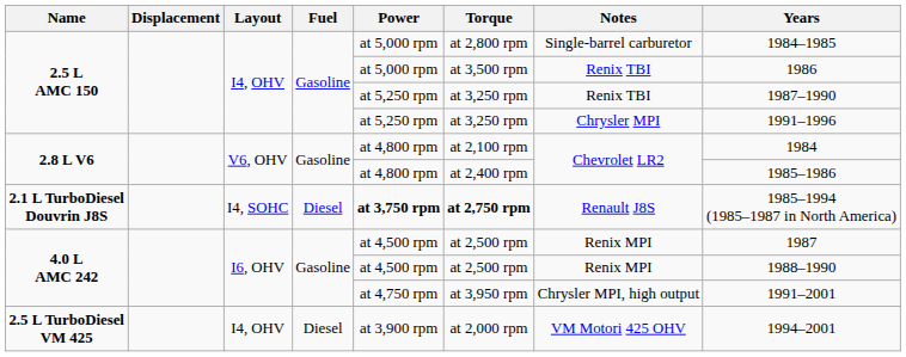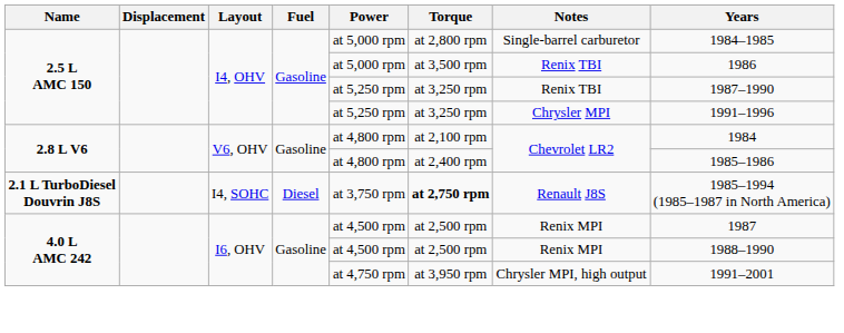 <table class="wikitable sortable" style="text-align:center; font-size:88%;">
 <tr style="background:#dcdcdc; text-align:center; vertical-align:middle;">
 <th>Name</th>
 <th>Displacement</th>
 <th>Layout</th>
 <th>Fuel</th>
 <th>Power</th>
 <th>Torque</th>
 <th>Notes</th>
 <th>Years</th>
 </tr>
 <tr>
 <td rowspan=4><strong>2.5 L<br>AMC 150</strong></td>
 <td rowspan=4></td>
 <td rowspan=4><a href='#'>I4</a>, <a href='#'>OHV</a></td>
 <td rowspan=4><a href='#'>Gasoline</a></td>
 <td> at 5,000 rpm</td>
 <td> at 2,800 rpm</td>
 <td>Single-barrel carburetor</td>
 <td>1984–1985</td>
 </tr>
 <tr>
 <td> at 5,000 rpm</td>
 <td> at 3,500 rpm</td>
 <td><a href='#'>Renix</a> <a href='#'>TBI</a></td>
 <td>1986</td>
 </tr>
 <tr>
 <td> at 5,250 rpm</td>
 <td> at 3,250 rpm</td>
 <td>Renix TBI</td>
 <td>1987–1990</td>
 </tr>
 <tr>
 <td> at 5,250 rpm</td>
 <td> at 3,250 rpm</td>
 <td><a href='#'>Chrysler</a> <a href='#'>MPI</a></td>
 <td>1991–1996</td>
 </tr>
 <tr>
 <td rowspan=2><strong>2.8 L V6</strong></td>
 <td rowspan=2></td>
 <td rowspan=2><a href='#'>V6</a>, OHV</td>
 <td rowspan=2>Gasoline</td>
 <td> at 4,800 rpm</td>
 <td> at 2,100 rpm</td>
 <td rowspan=2><a href='#'>Chevrolet</a> <a href='#'>LR2</a></td>
 <td>1984</td>
 </tr>
 <tr>
 <td> at 4,800 rpm</td>
 <td> at 2,400 rpm</td>
 <td>1985–1986</td>
 </tr>
 <tr>
 <td><strong>2.1 L TurboDiesel<br>Douvrin J8S</strong></td>
 <td></td>
 <td>I4, <a href='#'>SOHC</a></td>
 <td><a href='#'>Diesel</a></td>
-<td><strong> at 3,750 rpm</strong></td>
+<td> at 3,750 rpm</td>
 <td><strong> at 2,750 rpm</strong></td>
 <td><a href='#'>Renault</a> <a href='#'>J8S</a></td>
 <td>1985–1994<br>(1985–1987 in North America)</td>
 </tr>
 <tr>
 <td rowspan=3><strong>4.0 L<br>AMC 242</strong></td>
 <td rowspan=3></td>
 <td rowspan=3><a href='#'>I6</a>, OHV</td>
 <td rowspan=3>Gasoline</td>
 <td> at 4,500 rpm</td>
 <td> at 2,500 rpm</td>
 <td>Renix MPI</td>
 <td>1987</td>
 </tr>
 <tr>
 <td> at 4,500 rpm</td>
 <td> at 2,500 rpm</td>
 <td>Renix MPI</td>
 <td>1988–1990</td>
 </tr>
 <tr>
 <td> at 4,750 rpm</td>
 <td> at 3,950 rpm</td>
 <td>Chrysler MPI, high output</td>
 <td>1991–2001</td>
 </tr>
-<tr>
-<td><strong>2.5 L TurboDiesel<br>VM 425</strong></td>
-<td></td>
-<td>I4, OHV</td>
-<td>Diesel</td>
-<td> at 3,900 rpm</td>
-<td> at 2,000 rpm</td>
-<td><a href='#'>VM Motori</a> <a href='#'>425 OHV</a></td>
-<td>1994–2001</td>
-</tr>
 </table>
